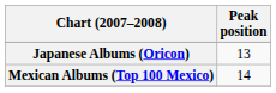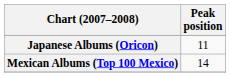 <table class="wikitable sortable plainrowheaders">
 <tr>
 <th scope="col">Chart (2007–2008)</th>
 <th scope="col">Peak<br>position</th>
 </tr>
 <tr>
 </tr>
 <tr>
 </tr>
 <tr>
 </tr>
 <tr>
 </tr>
 <tr>
 </tr>
 <tr>
 </tr>
 <tr>
 </tr>
 <tr>
 </tr>
 <tr>
 </tr>
 <tr>
 </tr>
 <tr>
 </tr>
 <tr>
 </tr>
 <tr>
 <th scope="row">Japanese Albums (<a href='#'>Oricon</a>)</th>
-<td style="text-align:center;">13</td>
+<td style="text-align:center;">11</td>
 </tr>
 <tr>
 <th scope="row">Mexican Albums (<a href='#'>Top 100 Mexico</a>)</th>
 <td style="text-align:center;">14</td>
 </tr>
 <tr>
 </tr>
 <tr>
 </tr>
 <tr>
 </tr>
 <tr>
 </tr>
 <tr>
 </tr>
 <tr>
 </tr>
 <tr>
 </tr>
 <tr>
 </tr>
 <tr>
 </tr>
 <tr>
 </tr>
 <tr>
 </tr>
 <tr>
 </tr>
 </table>
